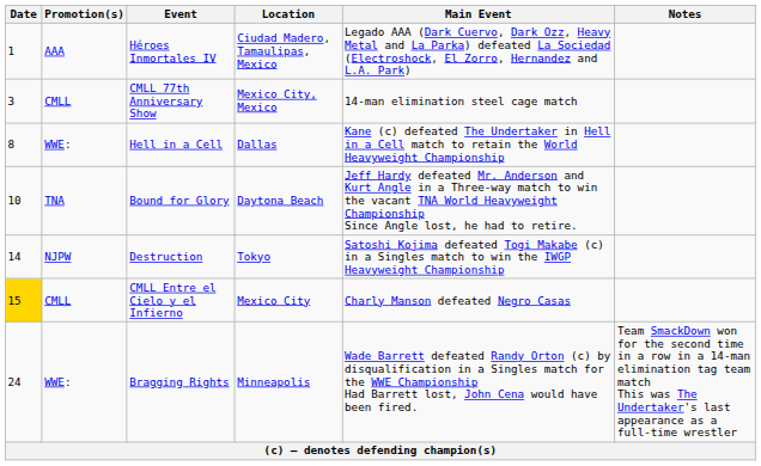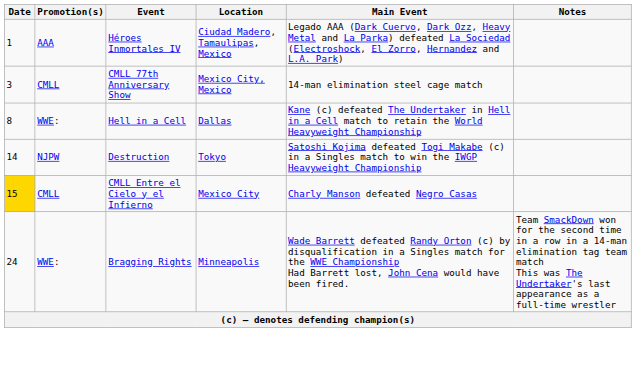 <table class="wikitable" style="width:100%;">
 <tr>
 <th width=5%>Date</th>
 <th width=5%>Promotion(s)</th>
 <th style="width:15%;">Event</th>
 <th style="width:15%;">Location</th>
 <th style="width:40%;">Main Event</th>
 <th style="width:20%;">Notes</th>
 </tr>
 <tr>
 <td>1</td>
 <td><a href='#'>AAA</a></td>
 <td><a href='#'>Héroes Inmortales IV</a></td>
 <td><a href='#'>Ciudad Madero</a>, <a href='#'>Tamaulipas</a>, <a href='#'>Mexico</a></td>
 <td>Legado AAA (<a href='#'>Dark Cuervo</a>, <a href='#'>Dark Ozz</a>, <a href='#'>Heavy Metal</a> and <a href='#'>La Parka</a>) defeated <a href='#'>La Sociedad</a> (<a href='#'>Electroshock</a>, <a href='#'>El Zorro</a>, <a href='#'>Hernandez</a> and <a href='#'>L.A. Park</a>)</td>
 <td></td>
 </tr>
 <tr>
 <td>3</td>
 <td><a href='#'>CMLL</a></td>
 <td><a href='#'>CMLL 77th Anniversary Show</a></td>
 <td><a href='#'>Mexico City, Mexico</a></td>
 <td>14-man elimination steel cage match</td>
 <td></td>
 </tr>
 <tr>
 <td>8</td>
 <td><a href='#'>WWE</a>:<br></td>
 <td><a href='#'>Hell in a Cell</a></td>
 <td><a href='#'>Dallas</a></td>
 <td><a href='#'>Kane</a> (c) defeated <a href='#'>The Undertaker</a> in <a href='#'>Hell in a Cell</a> match to retain the <a href='#'>World Heavyweight Championship</a></td>
 <td></td>
 </tr>
 <tr>
-<td>10</td>
-<td><a href='#'>TNA</a></td>
-<td><a href='#'>Bound for Glory</a></td>
-<td><a href='#'>Daytona Beach</a></td>
-<td><a href='#'>Jeff Hardy</a> defeated <a href='#'>Mr. Anderson</a> and <a href='#'>Kurt Angle</a> in a Three-way match to win the vacant <a href='#'>TNA World Heavyweight Championship</a><br>Since Angle lost, he had to retire.</td>
-<td></td>
-</tr>
-<tr>
 <td>14</td>
 <td><a href='#'>NJPW</a></td>
 <td><a href='#'>Destruction</a></td>
 <td><a href='#'>Tokyo</a></td>
 <td><a href='#'>Satoshi Kojima</a> defeated <a href='#'>Togi Makabe</a> (c) in a Singles match to win the <a href='#'>IWGP Heavyweight Championship</a></td>
 <td></td>
 </tr>
 <tr>
 <td style="background: gold;">15</td>
 <td><a href='#'>CMLL</a></td>
 <td><a href='#'>CMLL Entre el Cielo y el Infierno</a></td>
 <td><a href='#'>Mexico City</a></td>
 <td><a href='#'>Charly Manson</a> defeated <a href='#'>Negro Casas</a></td>
 <td></td>
 </tr>
 <tr>
 <td>24</td>
 <td><a href='#'>WWE</a>:<br></td>
 <td><a href='#'>Bragging Rights</a></td>
 <td><a href='#'>Minneapolis</a></td>
 <td><a href='#'>Wade Barrett</a> defeated <a href='#'>Randy Orton</a> (c) by disqualification in a Singles match for the <a href='#'>WWE Championship</a><br>Had Barrett lost, <a href='#'>John Cena</a> would have been fired.</td>
 <td>Team <a href='#'>SmackDown</a> won for the second time in a row in a 14-man elimination tag team match <br> This was <a href='#'>The Undertaker</a>'s last appearance as a full-time wrestler</td>
 </tr>
 <tr>
 <th colspan="6">(c) – denotes defending champion(s)</th>
 </tr>
 </table>
